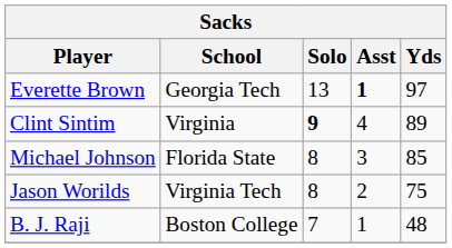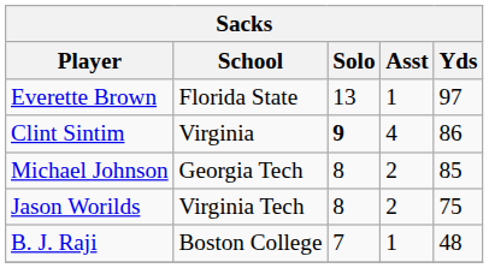 <table class="wikitable">
 <tr>
 <th colspan="7" align="center">Sacks</th>
 </tr>
 <tr>
 <th>Player</th>
 <th>School</th>
 <th>Solo</th>
 <th>Asst</th>
 <th>Yds</th>
 </tr>
 <tr>
 <td><a href='#'>Everette Brown</a></td>
-<td>Georgia Tech</td>
+<td>Florida State</td>
 <td>13</td>
-<td><strong>1</strong></td>
+<td>1</td>
 <td>97</td>
 </tr>
 <tr>
 <td><a href='#'>Clint Sintim</a></td>
 <td>Virginia</td>
 <td><strong>9</strong></td>
 <td>4</td>
-<td>89</td>
+<td>86</td>
 </tr>
 <tr>
 <td><a href='#'>Michael Johnson</a></td>
-<td>Florida State</td>
+<td>Georgia Tech</td>
 <td>8</td>
-<td>3</td>
+<td>2</td>
 <td>85</td>
 </tr>
 <tr>
 <td><a href='#'>Jason Worilds</a></td>
 <td>Virginia Tech</td>
 <td>8</td>
 <td>2</td>
 <td>75</td>
 </tr>
 <tr>
 <td><a href='#'>B. J. Raji</a></td>
 <td>Boston College</td>
 <td>7</td>
 <td>1</td>
 <td>48</td>
 </tr>
 <tr>
 </tr>
 </table>
